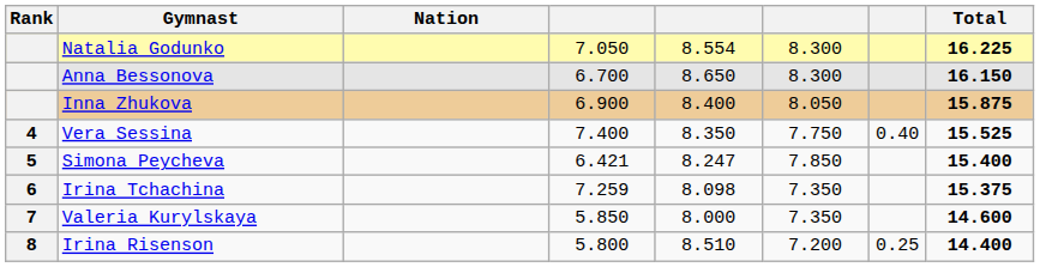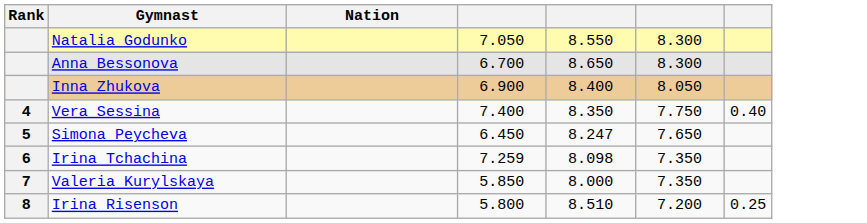 <table class="wikitable sortable" style="text-align:center; font-size:85%">
 <tr>
 <th scope="col" style="width:20px;">Rank</th>
 <th ! scope="col" style="width:170px;">Gymnast</th>
 <th ! scope="col" style="width:120px;">Nation</th>
 <th scope="col" style="width:60px;" !></th>
 <th ! scope="col" style="width:60px;"></th>
 <th scope="col" style="width:60px;" !></th>
 <th ! scope="col" style="width:30px;"></th>
-<th ! scope="col" style="width:60px;">Total</th>
 </tr>
 <tr bgcolor=fffcaf>
 <th scope=row></th>
 <td align=left><a href='#'>Natalia Godunko</a></td>
 <td style="text-align:left;"></td>
 <td>7.050</td>
-<td>8.554</td>
+<td>8.550</td>
 <td>8.300</td>
 <td></td>
-<td><strong>16.225</strong></td>
 </tr>
 <tr bgcolor=e5e5e5>
 <th scope=row></th>
 <td align=left><a href='#'>Anna Bessonova</a></td>
 <td style="text-align:left;"></td>
 <td>6.700</td>
 <td>8.650</td>
 <td>8.300</td>
 <td></td>
-<td><strong>16.150</strong></td>
 </tr>
 <tr bgcolor=eecc99>
 <th scope=row></th>
 <td align=left><a href='#'>Inna Zhukova</a></td>
 <td style="text-align:left;"></td>
 <td>6.900</td>
 <td>8.400</td>
 <td>8.050</td>
 <td></td>
-<td><strong>15.875</strong></td>
 </tr>
 <tr>
 <th scope=row>4</th>
 <td align=left><a href='#'>Vera Sessina</a></td>
 <td style="text-align:left;"></td>
 <td>7.400</td>
 <td>8.350</td>
 <td>7.750</td>
 <td>0.40</td>
-<td><strong>15.525</strong></td>
 </tr>
 <tr>
 <th scope=row>5</th>
 <td align=left><a href='#'>Simona Peycheva</a></td>
 <td style="text-align:left;"></td>
-<td>6.421</td>
+<td>6.450</td>
 <td>8.247</td>
-<td>7.850</td>
+<td>7.650</td>
 <td></td>
-<td><strong>15.400</strong></td>
 </tr>
 <tr>
 <th scope=row>6</th>
 <td align=left><a href='#'>Irina Tchachina</a></td>
 <td style="text-align:left;"></td>
 <td>7.259</td>
 <td>8.098</td>
 <td>7.350</td>
 <td></td>
-<td><strong>15.375</strong></td>
 </tr>
 <tr>
 <th scope=row>7</th>
 <td align=left><a href='#'>Valeria Kurylskaya</a></td>
 <td style="text-align:left;"></td>
 <td>5.850</td>
 <td>8.000</td>
 <td>7.350</td>
 <td></td>
-<td><strong>14.600</strong></td>
 </tr>
 <tr>
 <th scope=row>8</th>
 <td align=left><a href='#'>Irina Risenson</a></td>
 <td style="text-align:left;"></td>
 <td>5.800</td>
 <td>8.510</td>
 <td>7.200</td>
 <td>0.25</td>
-<td><strong>14.400</strong></td>
 </tr>
 </table>
